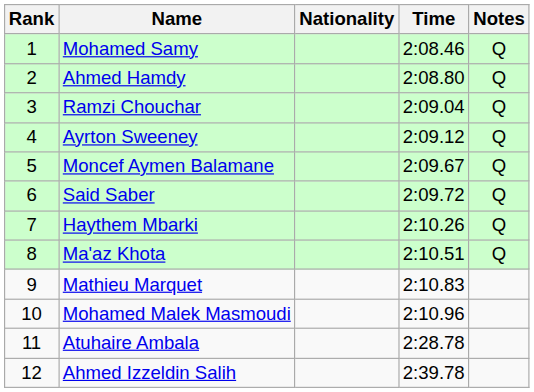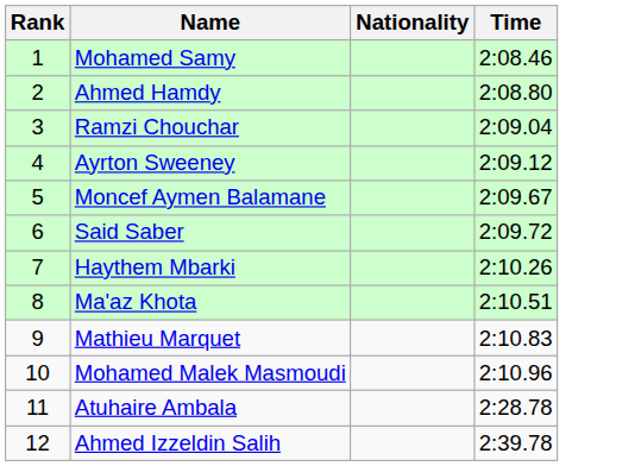 <table class="wikitable sortable" style="text-align:center">
 <tr>
 <th>Rank</th>
 <th>Name</th>
 <th>Nationality</th>
 <th>Time</th>
-<th>Notes</th>
 </tr>
 <tr bgcolor=ccffcc>
 <td>1</td>
 <td align=left><a href='#'>Mohamed Samy</a></td>
 <td align=left></td>
 <td>2:08.46</td>
-<td>Q</td>
 </tr>
 <tr bgcolor=ccffcc>
 <td>2</td>
 <td align=left><a href='#'>Ahmed Hamdy</a></td>
 <td align=left></td>
 <td>2:08.80</td>
-<td>Q</td>
 </tr>
 <tr bgcolor=ccffcc>
 <td>3</td>
 <td align=left><a href='#'>Ramzi Chouchar</a></td>
 <td align=left></td>
 <td>2:09.04</td>
-<td>Q</td>
 </tr>
 <tr bgcolor=ccffcc>
 <td>4</td>
 <td align=left><a href='#'>Ayrton Sweeney</a></td>
 <td align=left></td>
 <td>2:09.12</td>
-<td>Q</td>
 </tr>
 <tr bgcolor=ccffcc>
 <td>5</td>
 <td align=left><a href='#'>Moncef Aymen Balamane</a></td>
 <td align=left></td>
 <td>2:09.67</td>
-<td>Q</td>
 </tr>
 <tr bgcolor=ccffcc>
 <td>6</td>
 <td align=left><a href='#'>Said Saber</a></td>
 <td align=left></td>
 <td>2:09.72</td>
-<td>Q</td>
 </tr>
 <tr bgcolor=ccffcc>
 <td>7</td>
 <td align=left><a href='#'>Haythem Mbarki</a></td>
 <td align=left></td>
 <td>2:10.26</td>
-<td>Q</td>
 </tr>
 <tr bgcolor=ccffcc>
 <td>8</td>
 <td align=left><a href='#'>Ma'az Khota</a></td>
 <td align=left></td>
 <td>2:10.51</td>
-<td>Q</td>
 </tr>
 <tr>
 <td>9</td>
 <td align=left><a href='#'>Mathieu Marquet</a></td>
 <td align=left></td>
 <td>2:10.83</td>
-<td></td>
 </tr>
 <tr>
 <td>10</td>
 <td align=left><a href='#'>Mohamed Malek Masmoudi</a></td>
 <td align=left></td>
 <td>2:10.96</td>
-<td></td>
 </tr>
 <tr>
 <td>11</td>
 <td align=left><a href='#'>Atuhaire Ambala</a></td>
 <td align=left></td>
 <td>2:28.78</td>
-<td></td>
 </tr>
 <tr>
 <td>12</td>
 <td align=left><a href='#'>Ahmed Izzeldin Salih</a></td>
 <td align=left></td>
 <td>2:39.78</td>
-<td></td>
 </tr>
 </table>
